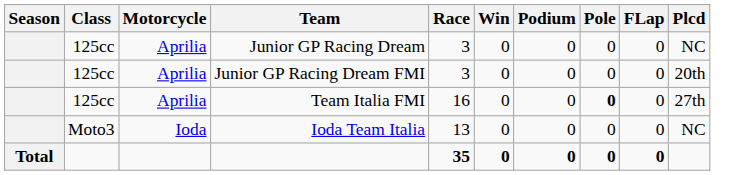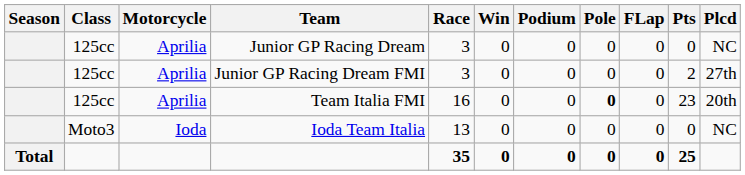 <table class="wikitable" style=text-align:right>
 <tr>
 <th>Season</th>
 <th>Class</th>
 <th>Motorcycle</th>
 <th>Team</th>
 <th>Race</th>
 <th>Win</th>
 <th>Podium</th>
 <th>Pole</th>
 <th>FLap</th>
+<th>Pts</th>
 <th>Plcd</th>
 </tr>
 <tr>
 <th></th>
 <td>125cc</td>
 <td><a href='#'>Aprilia</a></td>
 <td>Junior GP Racing Dream</td>
 <td>3</td>
+<td>0</td>
 <td>0</td>
 <td>0</td>
 <td>0</td>
 <td>0</td>
 <td>NC</td>
 </tr>
 <tr>
 <th></th>
 <td>125cc</td>
 <td><a href='#'>Aprilia</a></td>
 <td>Junior GP Racing Dream FMI</td>
 <td>3</td>
 <td>0</td>
 <td>0</td>
 <td>0</td>
 <td>0</td>
-<td>20th</td>
+<td>2</td>
+<td>27th</td>
 </tr>
 <tr>
 <th></th>
 <td>125cc</td>
 <td><a href='#'>Aprilia</a></td>
 <td>Team Italia FMI</td>
 <td>16</td>
 <td>0</td>
 <td>0</td>
 <td><strong>0</strong></td>
 <td>0</td>
-<td>27th</td>
+<td>23</td>
+<td>20th</td>
 </tr>
 <tr>
 <th></th>
 <td>Moto3</td>
 <td><a href='#'>Ioda</a></td>
 <td><a href='#'>Ioda Team Italia</a></td>
 <td>13</td>
+<td>0</td>
 <td>0</td>
 <td>0</td>
 <td>0</td>
 <td>0</td>
 <td>NC</td>
 </tr>
 <tr>
 <th>Total</th>
 <td></td>
 <td></td>
 <td></td>
 <td><strong>35</strong></td>
 <td><strong>0</strong></td>
 <td><strong>0</strong></td>
 <td><strong>0</strong></td>
 <td><strong>0</strong></td>
+<td><strong>25</strong></td>
 <td></td>
 </tr>
 </table>
